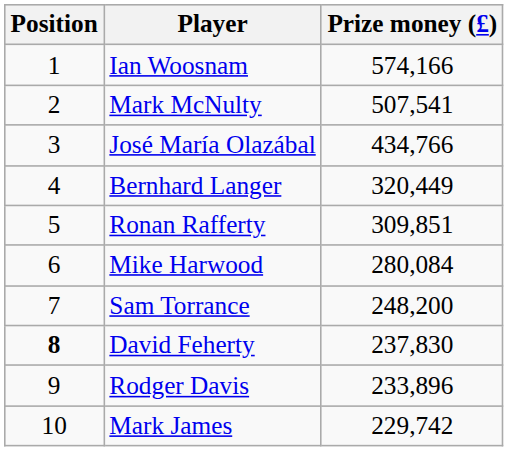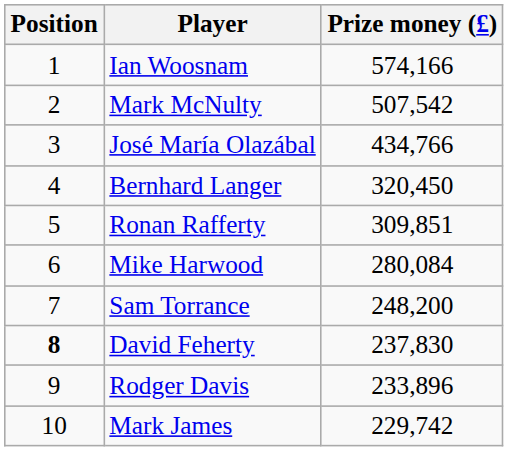 <table class="wikitable">
 <tr>
 <th>Position</th>
 <th>Player</th>
 <th>Prize money (<a href='#'>£</a>)</th>
 </tr>
 <tr>
 <td align=center>1</td>
 <td> <a href='#'>Ian Woosnam</a></td>
 <td align=center>574,166</td>
 </tr>
 <tr>
 <td align=center>2</td>
 <td> <a href='#'>Mark McNulty</a></td>
-<td align=center>507,541</td>
+<td align=center>507,542</td>
 </tr>
 <tr>
 <td align=center>3</td>
 <td> <a href='#'>José María Olazábal</a></td>
 <td align=center>434,766</td>
 </tr>
 <tr>
 <td align=center>4</td>
 <td> <a href='#'>Bernhard Langer</a></td>
-<td align=center>320,449</td>
+<td align=center>320,450</td>
 </tr>
 <tr>
 <td align=center>5</td>
 <td> <a href='#'>Ronan Rafferty</a></td>
 <td align=center>309,851</td>
 </tr>
 <tr>
 <td align=center>6</td>
 <td> <a href='#'>Mike Harwood</a></td>
 <td align=center>280,084</td>
 </tr>
 <tr>
 <td align=center>7</td>
 <td> <a href='#'>Sam Torrance</a></td>
 <td align=center>248,200</td>
 </tr>
 <tr>
 <td align=center><strong>8</strong></td>
 <td> <a href='#'>David Feherty</a></td>
 <td align=center>237,830</td>
 </tr>
 <tr>
 <td align=center>9</td>
 <td> <a href='#'>Rodger Davis</a></td>
 <td align=center>233,896</td>
 </tr>
 <tr>
 <td align=center>10</td>
 <td> <a href='#'>Mark James</a></td>
 <td align=center>229,742</td>
 </tr>
 </table>
